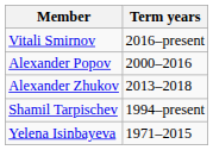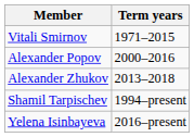 <table class=wikitable>
 <tr>
 <th>Member</th>
 <th>Term years</th>
 </tr>
 <tr>
 <td><a href='#'>Vitali Smirnov</a></td>
-<td>2016–present</td>
+<td>1971–2015</td>
 </tr>
 <tr>
 <td><a href='#'>Alexander Popov</a></td>
 <td>2000–2016</td>
 </tr>
 <tr>
 <td><a href='#'>Alexander Zhukov</a></td>
 <td>2013–2018</td>
 </tr>
 <tr>
 <td><a href='#'>Shamil Tarpischev</a></td>
 <td>1994–present</td>
 </tr>
 <tr>
 <td><a href='#'>Yelena Isinbayeva</a></td>
-<td>1971–2015</td>
+<td>2016–present</td>
 </tr>
 </table>
